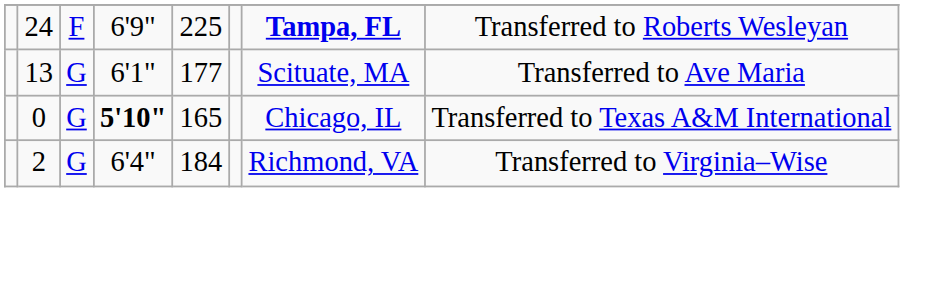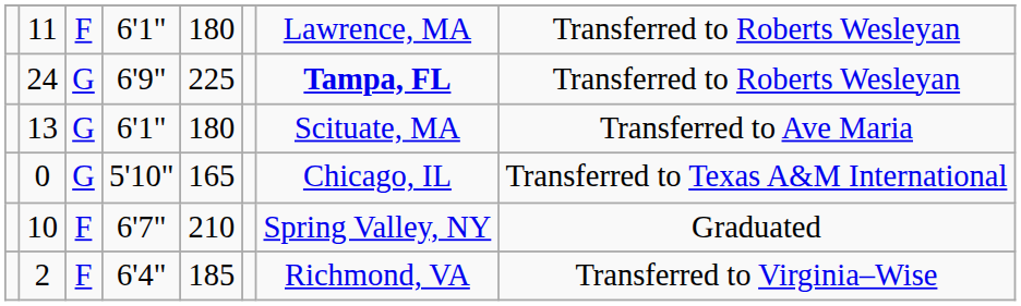 <table class="wikitable sortable" style="text-align: center">
 <tr align=center>
 </tr>
 <tr>
 <td></td>
+<td>11</td>
+<td><a href='#'>F</a></td>
+<td>6'1"</td>
+<td>180</td>
+<td></td>
+<td><a href='#'>Lawrence, MA</a></td>
+<td>Transferred to <a href='#'>Roberts Wesleyan</a></td>
+</tr>
+<tr>
+<td></td>
 <td>24</td>
-<td><a href='#'>F</a></td>
+<td><a href='#'>G</a></td>
 <td>6'9"</td>
 <td>225</td>
 <td></td>
 <td><strong><a href='#'>Tampa, FL</a></strong></td>
 <td>Transferred to <a href='#'>Roberts Wesleyan</a></td>
 </tr>
 <tr>
 <td></td>
 <td>13</td>
 <td><a href='#'>G</a></td>
 <td>6'1"</td>
-<td>177</td>
+<td>180</td>
 <td></td>
 <td><a href='#'>Scituate, MA</a></td>
 <td>Transferred to <a href='#'>Ave Maria</a></td>
 </tr>
 <tr>
 <td></td>
 <td>0</td>
 <td><a href='#'>G</a></td>
-<td><strong>5'10"</strong></td>
+<td>5'10"</td>
 <td>165</td>
 <td></td>
 <td><a href='#'>Chicago, IL</a></td>
 <td>Transferred to <a href='#'>Texas A&M International</a></td>
 </tr>
 <tr>
 <td></td>
+<td>10</td>
+<td><a href='#'>F</a></td>
+<td>6'7"</td>
+<td>210</td>
+<td></td>
+<td><a href='#'>Spring Valley, NY</a></td>
+<td>Graduated</td>
+</tr>
+<tr>
+<td></td>
 <td>2</td>
-<td><a href='#'>G</a></td>
+<td><a href='#'>F</a></td>
 <td>6'4"</td>
-<td>184</td>
+<td>185</td>
 <td></td>
 <td><a href='#'>Richmond, VA</a></td>
 <td>Transferred to <a href='#'>Virginia–Wise</a></td>
 </tr>
 </table>
